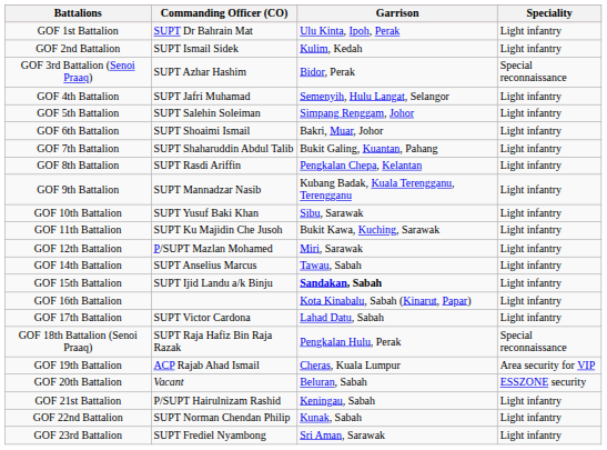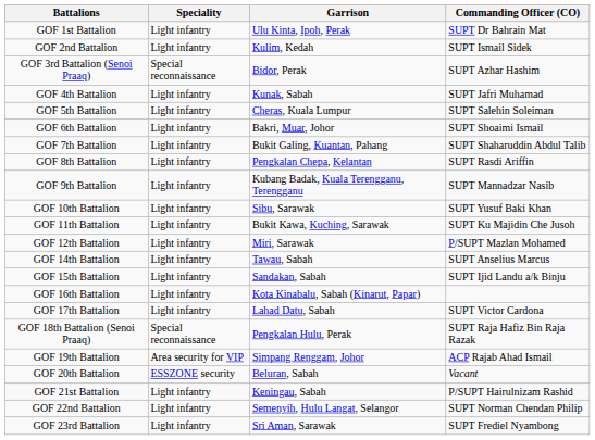 <table class="wikitable">
 <tr style="background-color: #f99; color: black;">
 <th>Battalions</th>
+<th>Speciality</th>
+<th>Garrison</th>
 <th>Commanding Officer (CO)</th>
-<th>Garrison</th>
-<th>Speciality</th>
 </tr>
 <tr>
 <td style="text-align: center;">GOF 1st Battalion</td>
+<td>Light infantry</td>
+<td><a href='#'>Ulu Kinta</a>, <a href='#'>Ipoh</a>, <a href='#'>Perak</a></td>
 <td><a href='#'>SUPT</a> Dr Bahrain Mat</td>
-<td><a href='#'>Ulu Kinta</a>, <a href='#'>Ipoh</a>, <a href='#'>Perak</a></td>
-<td>Light infantry</td>
 </tr>
 <tr>
 <td style="text-align: center;">GOF 2nd Battalion</td>
+<td>Light infantry</td>
+<td><a href='#'>Kulim</a>, Kedah</td>
 <td>SUPT Ismail Sidek</td>
-<td><a href='#'>Kulim</a>, Kedah</td>
-<td>Light infantry</td>
 </tr>
 <tr>
 <td style="text-align: center;">GOF 3rd Battalion (<a href='#'>Senoi Praaq</a>)</td>
+<td>Special reconnaissance</td>
+<td><a href='#'>Bidor</a>, Perak</td>
 <td>SUPT Azhar Hashim</td>
-<td><a href='#'>Bidor</a>, Perak</td>
-<td>Special reconnaissance</td>
 </tr>
 <tr>
 <td style="text-align: center;">GOF 4th Battalion</td>
+<td>Light infantry</td>
+<td><a href='#'>Kunak</a>, Sabah</td>
 <td>SUPT Jafri Muhamad</td>
-<td><a href='#'>Semenyih</a>, <a href='#'>Hulu Langat</a>, Selangor</td>
-<td>Light infantry</td>
 </tr>
 <tr>
 <td style="text-align: center;">GOF 5th Battalion</td>
+<td>Light infantry</td>
+<td><a href='#'>Cheras</a>, Kuala Lumpur</td>
 <td>SUPT Salehin Soleiman</td>
-<td><a href='#'>Simpang Renggam</a>, <a href='#'>Johor</a></td>
-<td>Light infantry</td>
 </tr>
 <tr>
 <td style="text-align: center;">GOF 6th Battalion</td>
+<td>Light infantry</td>
+<td>Bakri, <a href='#'>Muar</a>, Johor</td>
 <td>SUPT Shoaimi Ismail</td>
-<td>Bakri, <a href='#'>Muar</a>, Johor</td>
-<td>Light infantry</td>
 </tr>
 <tr>
 <td style="text-align: center;">GOF 7th Battalion</td>
+<td>Light infantry</td>
+<td>Bukit Galing, <a href='#'>Kuantan</a>, Pahang</td>
 <td>SUPT Shaharuddin Abdul Talib</td>
-<td>Bukit Galing, <a href='#'>Kuantan</a>, Pahang</td>
-<td>Light infantry</td>
 </tr>
 <tr>
 <td style="text-align: center;">GOF 8th Battalion</td>
+<td>Light infantry</td>
+<td><a href='#'>Pengkalan Chepa</a>, <a href='#'>Kelantan</a></td>
 <td>SUPT Rasdi Ariffin</td>
-<td><a href='#'>Pengkalan Chepa</a>, <a href='#'>Kelantan</a></td>
-<td>Light infantry</td>
 </tr>
 <tr>
 <td style="text-align: center;">GOF 9th Battalion</td>
+<td>Light infantry</td>
+<td>Kubang Badak, <a href='#'>Kuala Terengganu</a>, <a href='#'>Terengganu</a></td>
 <td>SUPT Mannadzar Nasib</td>
-<td>Kubang Badak, <a href='#'>Kuala Terengganu</a>, <a href='#'>Terengganu</a></td>
-<td>Light infantry</td>
 </tr>
 <tr>
 <td style="text-align: center;">GOF 10th Battalion</td>
+<td>Light infantry</td>
+<td><a href='#'>Sibu</a>, Sarawak</td>
 <td>SUPT Yusuf Baki Khan</td>
-<td><a href='#'>Sibu</a>, Sarawak</td>
-<td>Light infantry</td>
 </tr>
 <tr>
 <td style="text-align: center;">GOF 11th Battalion</td>
+<td>Light infantry</td>
+<td>Bukit Kawa, <a href='#'>Kuching</a>, Sarawak</td>
 <td>SUPT Ku Majidin Che Jusoh</td>
-<td>Bukit Kawa, <a href='#'>Kuching</a>, Sarawak</td>
-<td>Light infantry</td>
 </tr>
 <tr>
 <td style="text-align: center;">GOF 12th Battalion</td>
+<td>Light infantry</td>
+<td><a href='#'>Miri</a>, Sarawak</td>
 <td><a href='#'>P</a>/SUPT Mazlan Mohamed</td>
-<td><a href='#'>Miri</a>, Sarawak</td>
-<td>Light infantry</td>
 </tr>
 <tr>
 <td style="text-align: center;">GOF 14th Battalion</td>
+<td>Light infantry</td>
+<td><a href='#'>Tawau</a>, Sabah</td>
 <td>SUPT Anselius Marcus</td>
-<td><a href='#'>Tawau</a>, Sabah</td>
-<td>Light infantry</td>
 </tr>
 <tr>
 <td style="text-align: center;">GOF 15th Battalion</td>
+<td>Light infantry</td>
+<td><a href='#'>Sandakan</a>, Sabah</td>
 <td>SUPT Ijid Landu a/k Binju</td>
-<td><strong><a href='#'>Sandakan</a>, Sabah</strong></td>
-<td>Light infantry</td>
 </tr>
 <tr>
 <td style="text-align: center;">GOF 16th Battalion</td>
+<td>Light infantry</td>
+<td><a href='#'>Kota Kinabalu</a>, Sabah (<a href='#'>Kinarut</a>, <a href='#'>Papar</a>)</td>
 <td></td>
-<td><a href='#'>Kota Kinabalu</a>, Sabah (<a href='#'>Kinarut</a>, <a href='#'>Papar</a>)</td>
-<td>Light infantry</td>
 </tr>
 <tr>
 <td style="text-align: center;">GOF 17th Battalion</td>
+<td>Light infantry</td>
+<td><a href='#'>Lahad Datu</a>, Sabah</td>
 <td>SUPT Victor Cardona</td>
-<td><a href='#'>Lahad Datu</a>, Sabah</td>
-<td>Light infantry</td>
 </tr>
 <tr>
 <td style="text-align: center;">GOF 18th Battalion (Senoi Praaq)</td>
+<td>Special reconnaissance</td>
+<td><a href='#'>Pengkalan Hulu</a>, Perak</td>
 <td>SUPT Raja Hafiz Bin Raja Razak</td>
-<td><a href='#'>Pengkalan Hulu</a>, Perak</td>
-<td>Special reconnaissance</td>
 </tr>
 <tr>
 <td style="text-align: center;">GOF 19th Battalion</td>
+<td>Area security for <a href='#'>VIP</a></td>
+<td><a href='#'>Simpang Renggam</a>, <a href='#'>Johor</a></td>
 <td><a href='#'>ACP</a> Rajab Ahad Ismail</td>
-<td><a href='#'>Cheras</a>, Kuala Lumpur</td>
-<td>Area security for <a href='#'>VIP</a></td>
 </tr>
 <tr>
 <td style="text-align: center;">GOF 20th Battalion</td>
+<td><a href='#'>ESSZONE</a> security</td>
+<td><a href='#'>Beluran</a>, Sabah</td>
 <td><em>Vacant</em></td>
-<td><a href='#'>Beluran</a>, Sabah</td>
-<td><a href='#'>ESSZONE</a> security</td>
 </tr>
 <tr>
 <td style="text-align: center;">GOF 21st Battalion</td>
+<td>Light infantry</td>
+<td><a href='#'>Keningau</a>, Sabah</td>
 <td>P/SUPT Hairulnizam Rashid</td>
-<td><a href='#'>Keningau</a>, Sabah</td>
-<td>Light infantry</td>
 </tr>
 <tr>
 <td style="text-align: center;">GOF 22nd Battalion</td>
+<td>Light infantry</td>
+<td><a href='#'>Semenyih</a>, <a href='#'>Hulu Langat</a>, Selangor</td>
 <td>SUPT Norman Chendan Philip</td>
-<td><a href='#'>Kunak</a>, Sabah</td>
-<td>Light infantry</td>
 </tr>
 <tr>
 <td style="text-align: center;">GOF 23rd Battalion</td>
+<td>Light infantry</td>
+<td><a href='#'>Sri Aman</a>, Sarawak</td>
 <td>SUPT Frediel Nyambong</td>
-<td><a href='#'>Sri Aman</a>, Sarawak</td>
-<td>Light infantry</td>
 </tr>
 </table>
